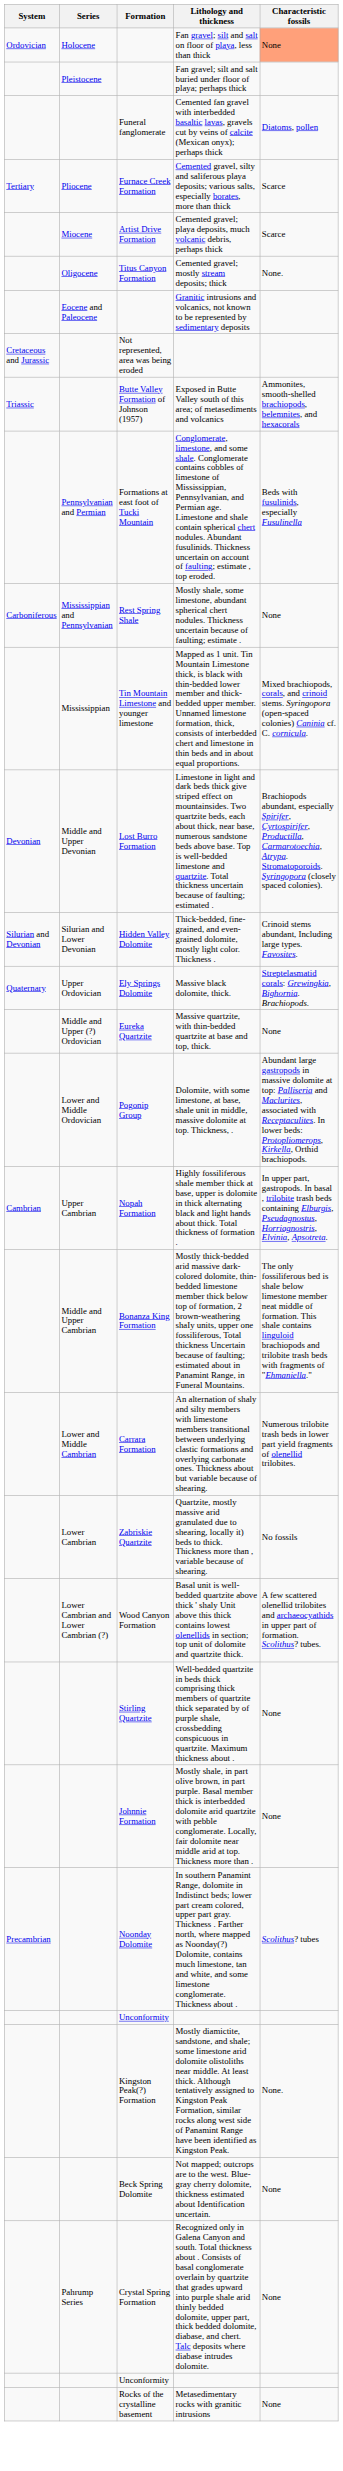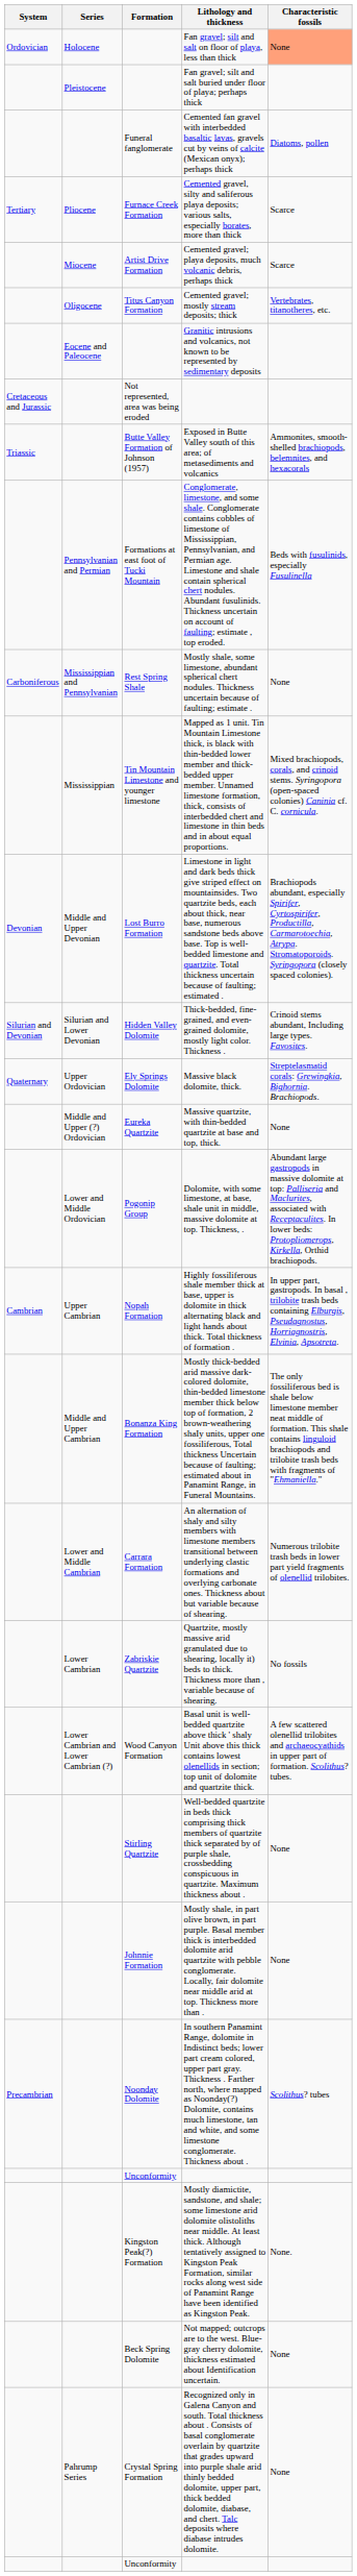 <table class="wikitable">
 <tr>
 <th>System</th>
 <th>Series</th>
 <th>Formation</th>
 <th>Lithology and thickness</th>
 <th>Characteristic fossils</th>
 </tr>
 <tr>
 <td><a href='#'>Ordovician</a></td>
 <td><a href='#'>Holocene</a></td>
 <td> </td>
 <td>Fan <a href='#'>gravel</a>; <a href='#'>silt</a> and <a href='#'>salt</a> on floor of <a href='#'>playa</a>, less than  thick</td>
 <td style="background: lightsalmon;">None</td>
 </tr>
 <tr>
 <td> </td>
 <td><a href='#'>Pleistocene</a></td>
 <td> </td>
 <td>Fan gravel; silt and salt buried under floor of playa; perhaps  thick</td>
 <td> </td>
 </tr>
 <tr>
 <td> </td>
 <td> </td>
 <td>Funeral fanglomerate</td>
 <td>Cemented fan gravel with interbedded <a href='#'>basaltic</a> <a href='#'>lavas</a>, gravels cut by veins of <a href='#'>calcite</a> (Mexican onyx); perhaps  thick</td>
 <td><a href='#'>Diatoms</a>, <a href='#'>pollen</a></td>
 </tr>
 <tr>
 <td><a href='#'>Tertiary</a></td>
 <td><a href='#'>Pliocene</a></td>
 <td><a href='#'>Furnace Creek Formation</a></td>
 <td><a href='#'>Cemented</a> gravel, silty and saliferous playa deposits; various salts, especially <a href='#'>borates</a>, more than  thick</td>
 <td>Scarce</td>
 </tr>
 <tr>
 <td> </td>
 <td><a href='#'>Miocene</a></td>
 <td><a href='#'>Artist Drive Formation</a></td>
 <td>Cemented gravel; playa deposits, much <a href='#'>volcanic</a> debris, perhaps  thick</td>
 <td>Scarce</td>
 </tr>
 <tr>
 <td> </td>
 <td><a href='#'>Oligocene</a></td>
 <td><a href='#'>Titus Canyon Formation</a></td>
 <td>Cemented gravel; mostly <a href='#'>stream</a> deposits;  thick</td>
-<td>None.</td>
+<td><a href='#'>Vertebrates</a>, <a href='#'>titanotheres</a>, etc.</td>
 </tr>
 <tr>
 <td> </td>
 <td><a href='#'>Eocene</a> and <a href='#'>Paleocene</a></td>
 <td> </td>
 <td><a href='#'>Granitic</a> intrusions and volcanics, not known to be represented by <a href='#'>sedimentary</a> deposits</td>
 <td> </td>
 </tr>
 <tr>
 <td><a href='#'>Cretaceous</a> and <a href='#'>Jurassic</a></td>
 <td> </td>
 <td>Not represented, area was being eroded</td>
 <td> </td>
 <td> </td>
 </tr>
 <tr>
 <td><a href='#'>Triassic</a></td>
 <td> </td>
 <td><a href='#'>Butte Valley Formation</a> of Johnson (1957)</td>
 <td>Exposed in Butte Valley  south of this area;  of metasediments and volcanics</td>
 <td>Ammonites, smooth-shelled <a href='#'>brachiopods</a>, <a href='#'>belemnites</a>, and <a href='#'>hexacorals</a></td>
 </tr>
 <tr>
 <td> </td>
 <td><a href='#'>Pennsylvanian</a> and <a href='#'>Permian</a></td>
 <td>Formations at east foot of <a href='#'>Tucki Mountain</a></td>
 <td><a href='#'>Conglomerate</a>, <a href='#'>limestone</a>, and some <a href='#'>shale</a>. Conglomerate contains cobbles of limestone of Mississippian, Pennsylvanian, and Permian age. Limestone and shale contain spherical <a href='#'>chert</a> nodules. Abundant fusulinids. Thickness uncertain on account of <a href='#'>faulting</a>; estimate , top eroded.</td>
 <td>Beds with <a href='#'>fusulinids</a>, especially <em><a href='#'>Fusulinella</a></em></td>
 </tr>
 <tr>
 <td><a href='#'>Carboniferous</a></td>
 <td><a href='#'>Mississippian</a> and <a href='#'>Pennsylvanian</a></td>
 <td><a href='#'>Rest Spring Shale</a></td>
 <td>Mostly shale, some limestone, abundant spherical chert nodules. Thickness uncertain because of faulting; estimate .</td>
 <td>None</td>
 </tr>
 <tr>
 <td> </td>
 <td>Mississippian</td>
 <td><a href='#'>Tin Mountain Limestone</a> and younger limestone</td>
 <td>Mapped as 1 unit. Tin Mountain Limestone  thick, is black with thin-bedded lower member and thick-bedded upper member. Unnamed limestone formation,  thick, consists of interbedded chert and limestone in thin beds and in about equal proportions.</td>
 <td>Mixed brachiopods, <a href='#'>corals</a>, and <a href='#'>crinoid</a> stems. <em>Syringopora</em> (open-spaced colonies) <em><a href='#'>Caninia</a></em> cf. C. <em><a href='#'>cornicula</a></em>.</td>
 </tr>
 <tr>
 <td><a href='#'>Devonian</a></td>
 <td>Middle and Upper Devonian</td>
 <td><a href='#'>Lost Burro Formation</a></td>
 <td>Limestone in light and dark beds  thick give striped effect on mountainsides. Two quartzite beds, each about  thick, near base, numerous sandstone beds  above base. Top  is well-bedded limestone and <a href='#'>quartzite</a>. Total thickness uncertain because of faulting; estimated .</td>
 <td>Brachiopods abundant, especially <em><a href='#'>Spirifer</a></em>, <em><a href='#'>Cyrtospirifer</a></em>, <em><a href='#'>Productilla</a></em>, <em><a href='#'>Carmarotoechia</a></em>, <em><a href='#'>Atrypa</a></em>. <a href='#'>Stromatoporoids</a>. <em><a href='#'>Syringopora</a></em> (closely spaced colonies).</td>
 </tr>
 <tr>
 <td><a href='#'>Silurian</a> and <a href='#'>Devonian</a></td>
 <td>Silurian and Lower Devonian</td>
 <td><a href='#'>Hidden Valley Dolomite</a></td>
 <td>Thick-bedded, fine-grained, and even-grained dolomite, mostly light color. Thickness .</td>
 <td>Crinoid stems abundant, Including large types. <em><a href='#'>Favosites</a></em>.</td>
 </tr>
 <tr>
 <td><a href='#'>Quaternary</a></td>
 <td>Upper Ordovician</td>
 <td><a href='#'>Ely Springs Dolomite</a></td>
 <td>Massive black dolomite,  thick.</td>
 <td><a href='#'>Streptelasmatid corals</a>: <em><a href='#'>Grewingkia</a></em>, <em><a href='#'>Bighornia</a></em>. <em>Brachiopods</em>.</td>
 </tr>
 <tr>
 <td> </td>
 <td>Middle and Upper (?) Ordovician</td>
 <td><a href='#'>Eureka Quartzite</a></td>
 <td>Massive quartzite, with thin-bedded quartzite at base and top,  thick.</td>
 <td>None</td>
 </tr>
 <tr>
 <td> </td>
 <td>Lower and Middle Ordovician</td>
 <td><a href='#'>Pogonip Group</a></td>
 <td>Dolomite, with some limestone, at base, shale unit in middle, massive dolomite at top. Thickness, .</td>
 <td>Abundant large <a href='#'>gastropods</a> in massive dolomite at top: <em><a href='#'>Palliseria</a></em> and <em><a href='#'>Maclurites</a></em>, associated with <em><a href='#'>Receptaculites</a></em>. In lower beds: <em><a href='#'>Protopliomerops</a></em>, <em><a href='#'>Kirkella</a></em>, Orthid brachiopods.</td>
 </tr>
 <tr>
 <td><a href='#'>Cambrian</a></td>
 <td>Upper Cambrian</td>
 <td><a href='#'>Nopah Formation</a></td>
 <td>Highly fossiliferous shale member  thick at base, upper  is dolomite in thick alternating black and light hands about  thick. Total thickness of formation .</td>
 <td>In upper part, gastropods. In basal , <a href='#'>trilobite</a> trash beds containing <em><a href='#'>Elburgis</a></em>, <em><a href='#'>Pseudagnostus</a></em>, <em><a href='#'>Horriagnostris</a></em>, <em><a href='#'>Elvinia</a></em>, <em><a href='#'>Apsotreta</a></em>.</td>
 </tr>
 <tr>
 <td> </td>
 <td>Middle and Upper Cambrian</td>
 <td><a href='#'>Bonanza King Formation</a></td>
 <td>Mostly thick-bedded arid massive dark-colored dolomite, thin-bedded limestone member  thick  below top of formation, 2 brown-weathering shaIy units, upper one fossiliferous, Total thickness Uncertain because of faulting; estimated about  in Panamint Range,  in Funeral Mountains.</td>
 <td>The only fossiliferous bed is shale below limestone member neat middle of formation. This shale contains <a href='#'>linguloid</a> brachiopods and trilobite trash beds with fragments of "<em><a href='#'>Ehmaniella</a></em>."</td>
 </tr>
 <tr>
 <td> </td>
 <td>Lower and Middle <a href='#'>Cambrian</a></td>
 <td><a href='#'>Carrara Formation</a></td>
 <td>An alternation of shaly and silty members with limestone members transitional between underlying clastic formations and overlying carbonate ones. Thickness about  but variable because of shearing.</td>
 <td>Numerous trilobite trash beds in lower part yield fragments of <a href='#'>olenellid</a> trilobites.</td>
 </tr>
 <tr>
 <td> </td>
 <td>Lower Cambrian</td>
 <td><a href='#'>Zabriskie Quartzite</a></td>
 <td>Quartzite, mostly massive arid granulated due to shearing, locally it) beds  to  thick. Thickness more than , variable because of shearing.</td>
 <td>No fossils</td>
 </tr>
 <tr>
 <td> </td>
 <td>Lower Cambrian and Lower Cambrian (?)</td>
 <td>Wood Canyon Formation</td>
 <td>Basal unit is well-bedded quartzite above  thick ' shaly Unit above this  thick contains lowest <a href='#'>olenellids</a> in section; top unit of dolomite and quartzite  thick.</td>
 <td>A few scattered olenellid trilobites and <a href='#'>archaeocyathids</a> in upper part of formation. <em><a href='#'>Scolithus</a></em>? tubes.</td>
 </tr>
 <tr>
 <td> </td>
 <td> </td>
 <td><a href='#'>Stirling Quartzite</a></td>
 <td>Well-bedded quartzite in beds  thick comprising thick members of quartzite  thick separated by  of purple shale, crossbedding conspicuous in quartzite. Maximum thickness about .</td>
 <td>None</td>
 </tr>
 <tr>
 <td> </td>
 <td> </td>
 <td><a href='#'>Johnnie Formation</a></td>
 <td>Mostly shale, in part olive brown, in part purple. Basal member  thick is interbedded dolomite arid quartzite with pebble conglomerate. Locally, fair dolomite near middle arid at top. Thickness more than .</td>
 <td>None</td>
 </tr>
 <tr>
 <td><a href='#'>Precambrian</a></td>
 <td> </td>
 <td><a href='#'>Noonday Dolomite</a></td>
 <td>In southern Panamint Range, dolomite in Indistinct beds; lower part cream colored, upper part gray. Thickness . Farther north, where mapped as Noonday(?) Dolomite, contains much limestone, tan and white, and some limestone conglomerate. Thickness about .</td>
 <td><em><a href='#'>Scolithus</a></em>? tubes</td>
 </tr>
 <tr>
 <td> </td>
 <td> </td>
 <td><a href='#'>Unconformity</a></td>
 <td> </td>
 <td> </td>
 </tr>
 <tr>
 <td> </td>
 <td> </td>
 <td>Kingston Peak(?) Formation</td>
 <td>Mostly diamictite, sandstone, and shale; some limestone arid dolomite olistoliths near middle. At least  thick. Although tentatively assigned to Kingston Peak Formation, similar rocks along west side of Panamint Range have been identified as Kingston Peak.</td>
 <td>None.</td>
 </tr>
 <tr>
 <td> </td>
 <td> </td>
 <td>Beck Spring Dolomite</td>
 <td>Not mapped; outcrops are to the west. Blue-gray cherry dolomite, thickness estimated about  Identification uncertain.</td>
 <td>None</td>
 </tr>
 <tr>
 <td> </td>
 <td>Pahrump Series</td>
 <td>Crystal Spring Formation</td>
 <td>Recognized only in Galena Canyon and south. Total thickness about . Consists of basal conglomerate overlain by quartzite that grades upward into purple shale arid thinly bedded dolomite, upper part, thick bedded dolomite, diabase, and chert. <a href='#'>Talc</a> deposits where diabase intrudes dolomite.</td>
 <td>None</td>
 </tr>
 <tr>
 <td> </td>
 <td> </td>
 <td>Unconformity</td>
 <td> </td>
 <td> </td>
 </tr>
-<tr>
-<td> </td>
-<td> </td>
-<td>Rocks of the crystalline basement</td>
-<td>Metasedimentary rocks with granitic intrusions</td>
-<td>None</td>
-</tr>
 </table>
